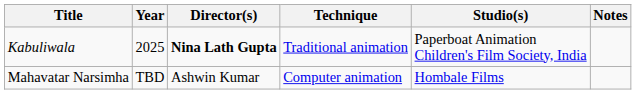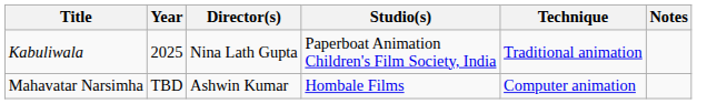 <table class="sortable wikitable">
 <tr>
 <th>Title</th>
 <th>Year</th>
 <th>Director(s)</th>
+<th>Studio(s)</th>
 <th>Technique</th>
-<th>Studio(s)</th>
 <th>Notes</th>
 </tr>
 <tr>
 <td><em>Kabuliwala</em></td>
 <td>2025</td>
-<td><strong>Nina Lath Gupta</strong></td>
+<td>Nina Lath Gupta</td>
+<td>Paperboat Animation <br><a href='#'>Children's Film Society, India</a></td>
 <td><a href='#'>Traditional animation</a></td>
-<td>Paperboat Animation <br><a href='#'>Children's Film Society, India</a></td>
 <td></td>
 </tr>
 <tr>
 <td>Mahavatar Narsimha</td>
 <td>TBD</td>
 <td>Ashwin Kumar</td>
+<td><a href='#'>Hombale Films</a></td>
 <td><a href='#'>Computer animation</a></td>
-<td><a href='#'>Hombale Films</a></td>
 <td></td>
 </tr>
 </table>
